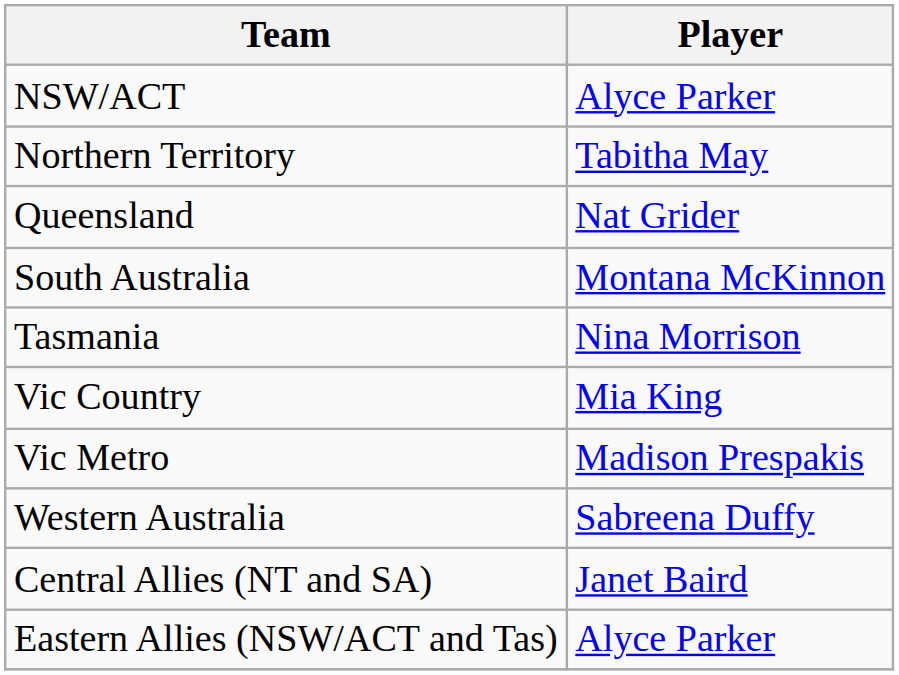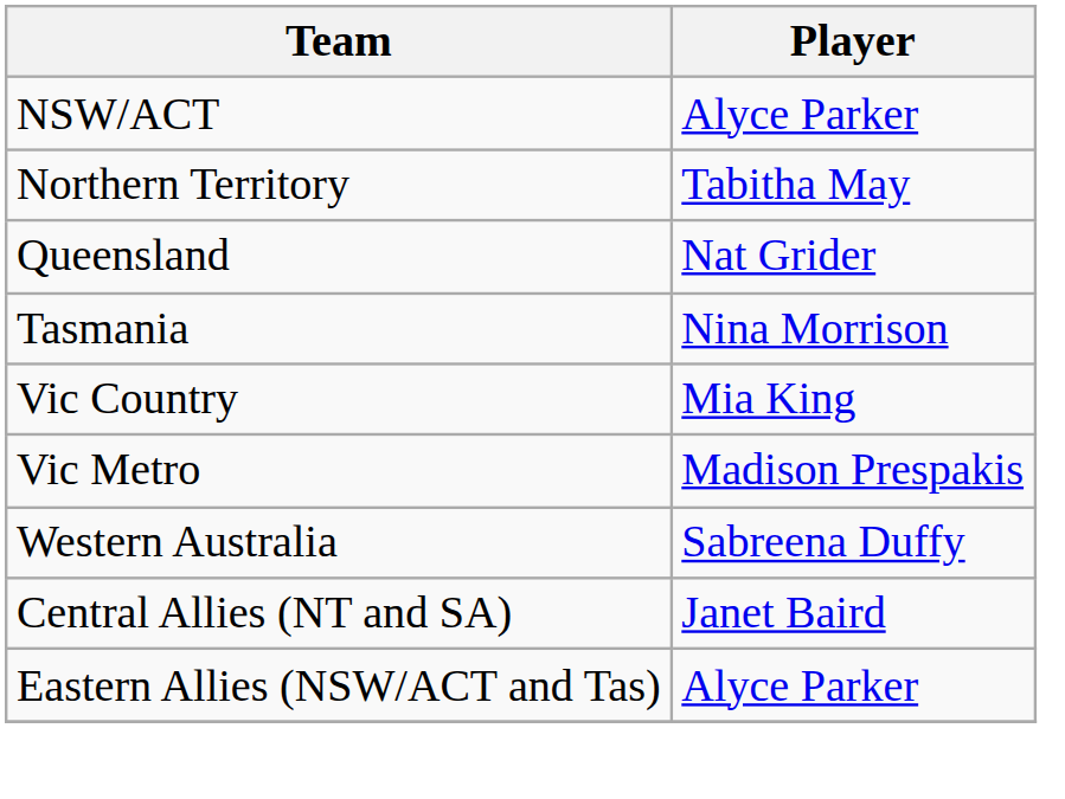 <table class="wikitable">
 <tr>
 <th>Team</th>
 <th>Player</th>
 </tr>
 <tr>
 <td>NSW/ACT</td>
 <td><a href='#'>Alyce Parker</a></td>
 </tr>
 <tr>
 <td>Northern Territory</td>
 <td><a href='#'>Tabitha May</a></td>
 </tr>
 <tr>
 <td>Queensland</td>
 <td><a href='#'>Nat Grider</a></td>
-</tr>
-<tr>
-<td>South Australia</td>
-<td><a href='#'>Montana McKinnon</a></td>
 </tr>
 <tr>
 <td>Tasmania</td>
 <td><a href='#'>Nina Morrison</a></td>
 </tr>
 <tr>
 <td>Vic Country</td>
 <td><a href='#'>Mia King</a></td>
 </tr>
 <tr>
 <td>Vic Metro</td>
 <td><a href='#'>Madison Prespakis</a></td>
 </tr>
 <tr>
 <td>Western Australia</td>
 <td><a href='#'>Sabreena Duffy</a></td>
 </tr>
 <tr>
 <td>Central Allies (NT and SA)</td>
 <td><a href='#'>Janet Baird</a></td>
 </tr>
 <tr>
 <td>Eastern Allies (NSW/ACT and Tas)</td>
 <td><a href='#'>Alyce Parker</a></td>
 </tr>
 <tr>
 </tr>
 </table>
